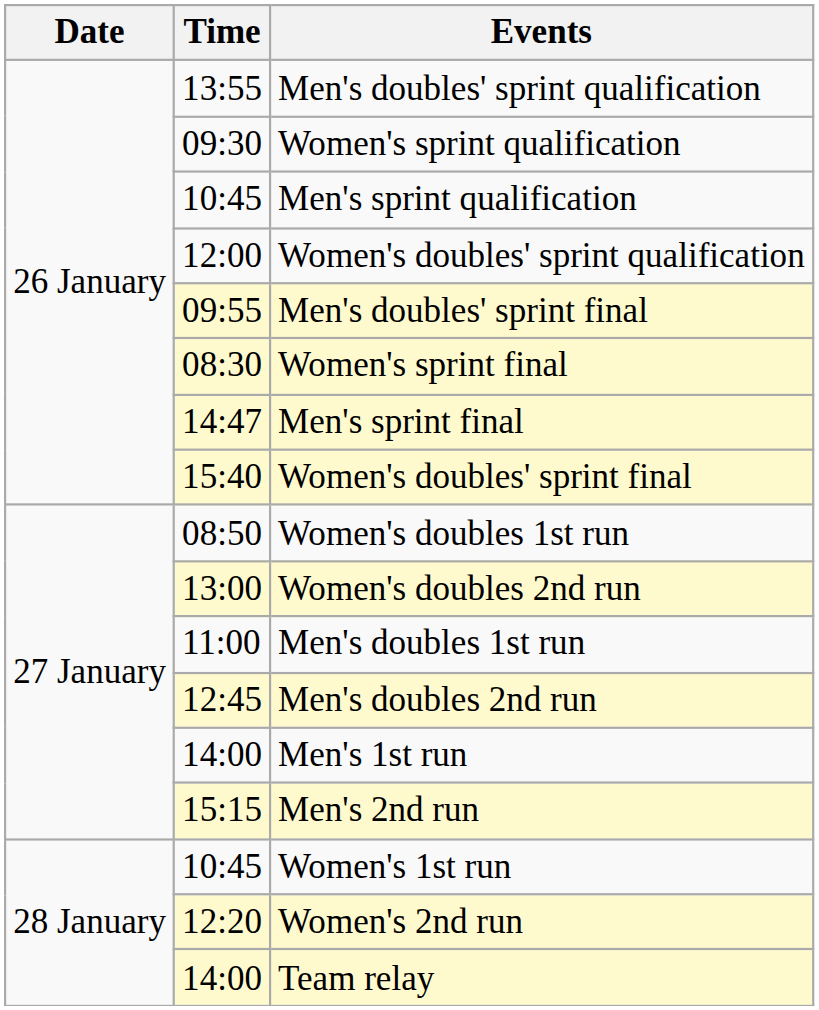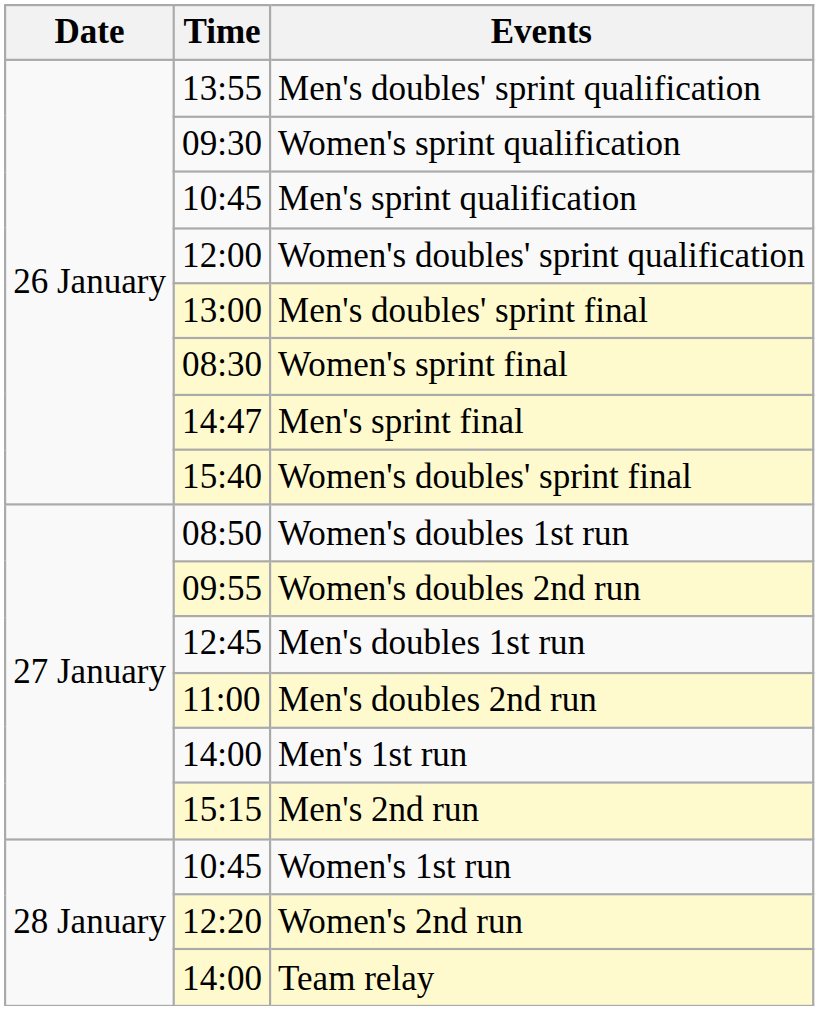 <table class="wikitable" border="1">
 <tr>
 <th>Date</th>
 <th>Time</th>
 <th>Events</th>
 </tr>
 <tr>
 <td rowspan=8>26 January</td>
 <td>13:55</td>
 <td>Men's doubles' sprint qualification</td>
 </tr>
 <tr>
 <td>09:30</td>
 <td>Women's sprint qualification</td>
 </tr>
 <tr>
 <td>10:45</td>
 <td>Men's sprint qualification</td>
 </tr>
 <tr>
 <td>12:00</td>
 <td>Women's doubles' sprint qualification</td>
 </tr>
 <tr bgcolor="lemonchiffon">
-<td>09:55</td>
+<td>13:00</td>
 <td>Men's doubles' sprint final</td>
 </tr>
 <tr bgcolor="lemonchiffon">
 <td>08:30</td>
 <td>Women's sprint final</td>
 </tr>
 <tr bgcolor="lemonchiffon">
 <td>14:47</td>
 <td>Men's sprint final</td>
 </tr>
 <tr bgcolor="lemonchiffon">
 <td>15:40</td>
 <td>Women's doubles' sprint final</td>
 </tr>
 <tr>
 <td rowspan=6>27 January</td>
 <td>08:50</td>
 <td>Women's doubles 1st run</td>
 </tr>
 <tr bgcolor="lemonchiffon">
-<td>13:00</td>
+<td>09:55</td>
 <td>Women's doubles 2nd run</td>
 </tr>
 <tr>
-<td>11:00</td>
+<td>12:45</td>
 <td>Men's doubles 1st run</td>
 </tr>
 <tr bgcolor="lemonchiffon">
-<td>12:45</td>
+<td>11:00</td>
 <td>Men's doubles 2nd run</td>
 </tr>
 <tr>
 <td>14:00</td>
 <td>Men's 1st run</td>
 </tr>
 <tr bgcolor="lemonchiffon">
 <td>15:15</td>
 <td>Men's 2nd run</td>
 </tr>
 <tr>
 <td rowspan=3>28 January</td>
 <td>10:45</td>
 <td>Women's 1st run</td>
 </tr>
 <tr bgcolor="lemonchiffon">
 <td>12:20</td>
 <td>Women's 2nd run</td>
 </tr>
 <tr bgcolor="lemonchiffon">
 <td>14:00</td>
 <td>Team relay</td>
 </tr>
 </table>
